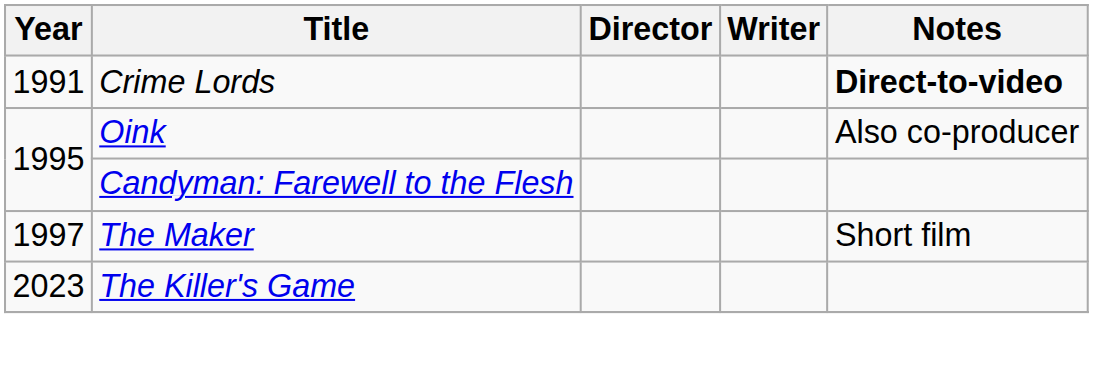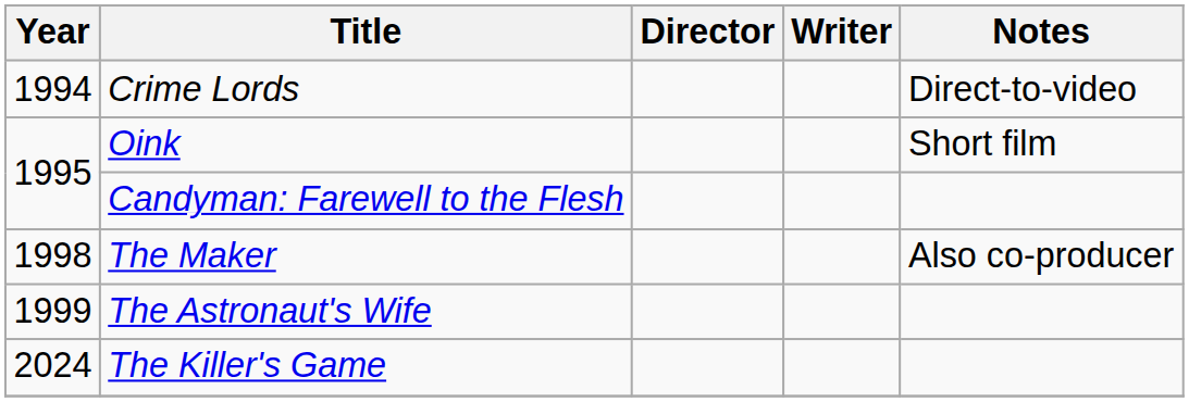 <table class=wikitable>
 <tr>
 <th>Year</th>
 <th>Title</th>
 <th>Director</th>
 <th>Writer</th>
 <th>Notes</th>
 </tr>
 <tr>
-<td>1991</td>
+<td>1994</td>
 <td><em>Crime Lords</em></td>
 <td></td>
 <td></td>
-<td><strong>Direct-to-video</strong></td>
+<td>Direct-to-video</td>
 </tr>
 <tr>
 <td rowspan=2>1995</td>
 <td><em><a href='#'>Oink</a></em></td>
 <td></td>
 <td></td>
-<td>Also co-producer</td>
+<td>Short film</td>
 </tr>
 <tr>
 <td><em><a href='#'>Candyman: Farewell to the Flesh</a></em></td>
 <td></td>
 <td></td>
 <td></td>
 </tr>
 <tr>
-<td>1997</td>
+<td>1998</td>
 <td><em><a href='#'>The Maker</a></em></td>
 <td></td>
 <td></td>
-<td>Short film</td>
+<td>Also co-producer</td>
 </tr>
 <tr>
-<td>2023</td>
+<td>1999</td>
+<td><em><a href='#'>The Astronaut's Wife</a></em></td>
+<td></td>
+<td></td>
+<td></td>
+</tr>
+<tr>
+<td>2024</td>
 <td><em><a href='#'>The Killer's Game</a></em></td>
 <td></td>
 <td></td>
 <td></td>
 </tr>
 <tr>
 </tr>
 </table>
